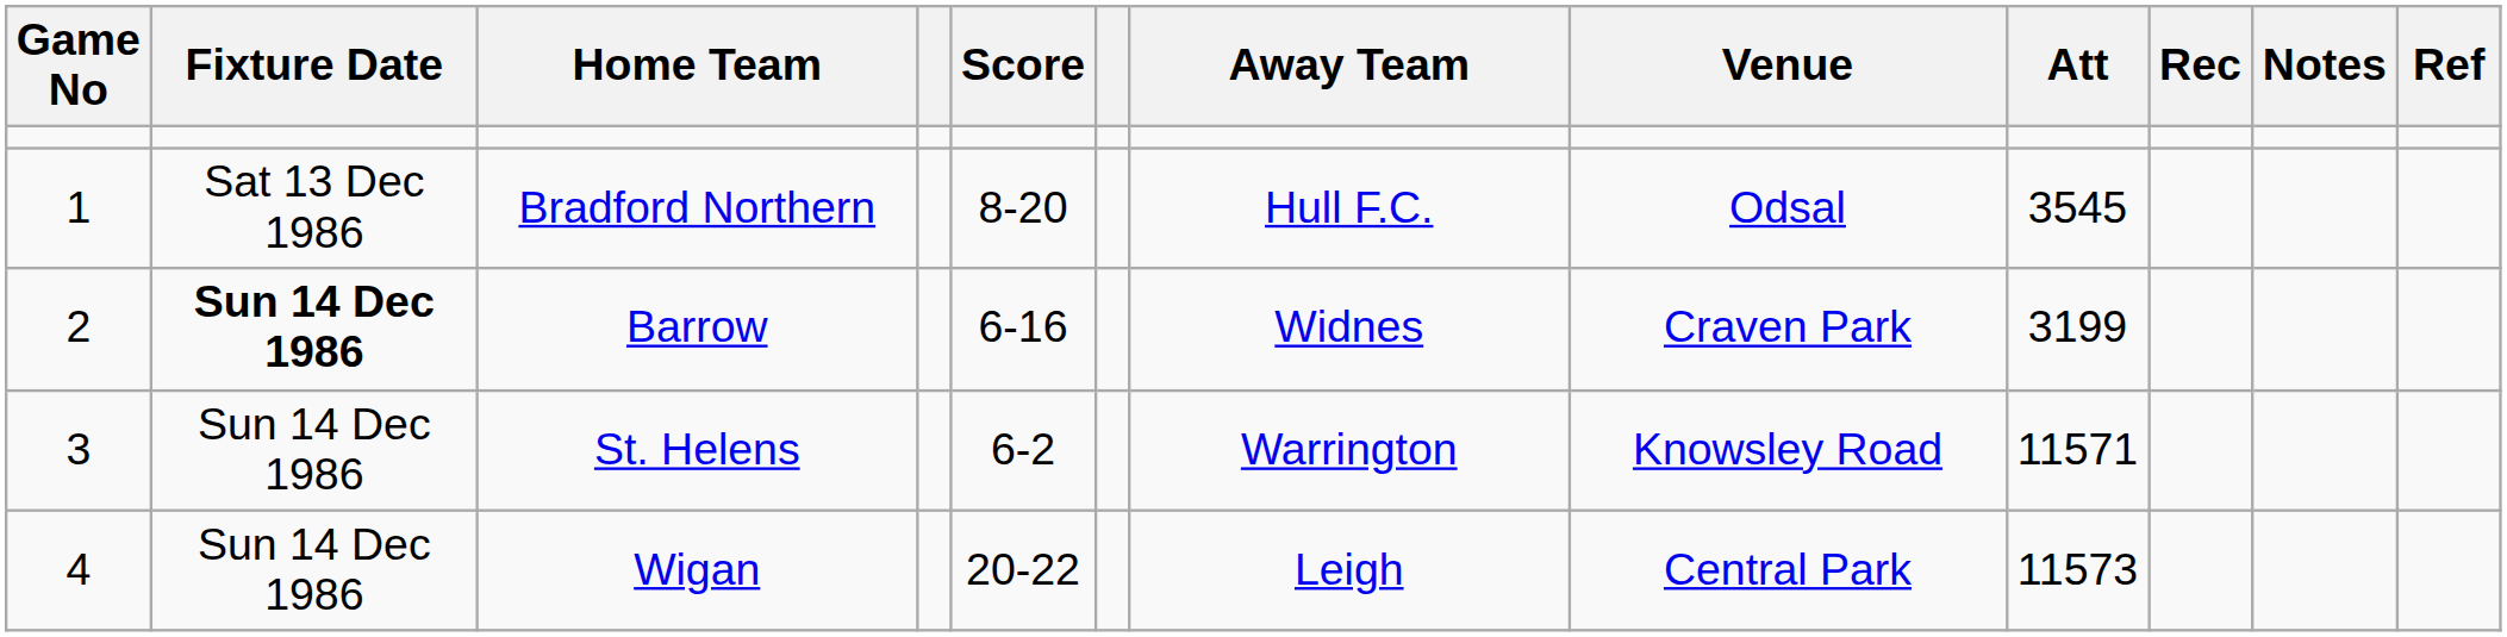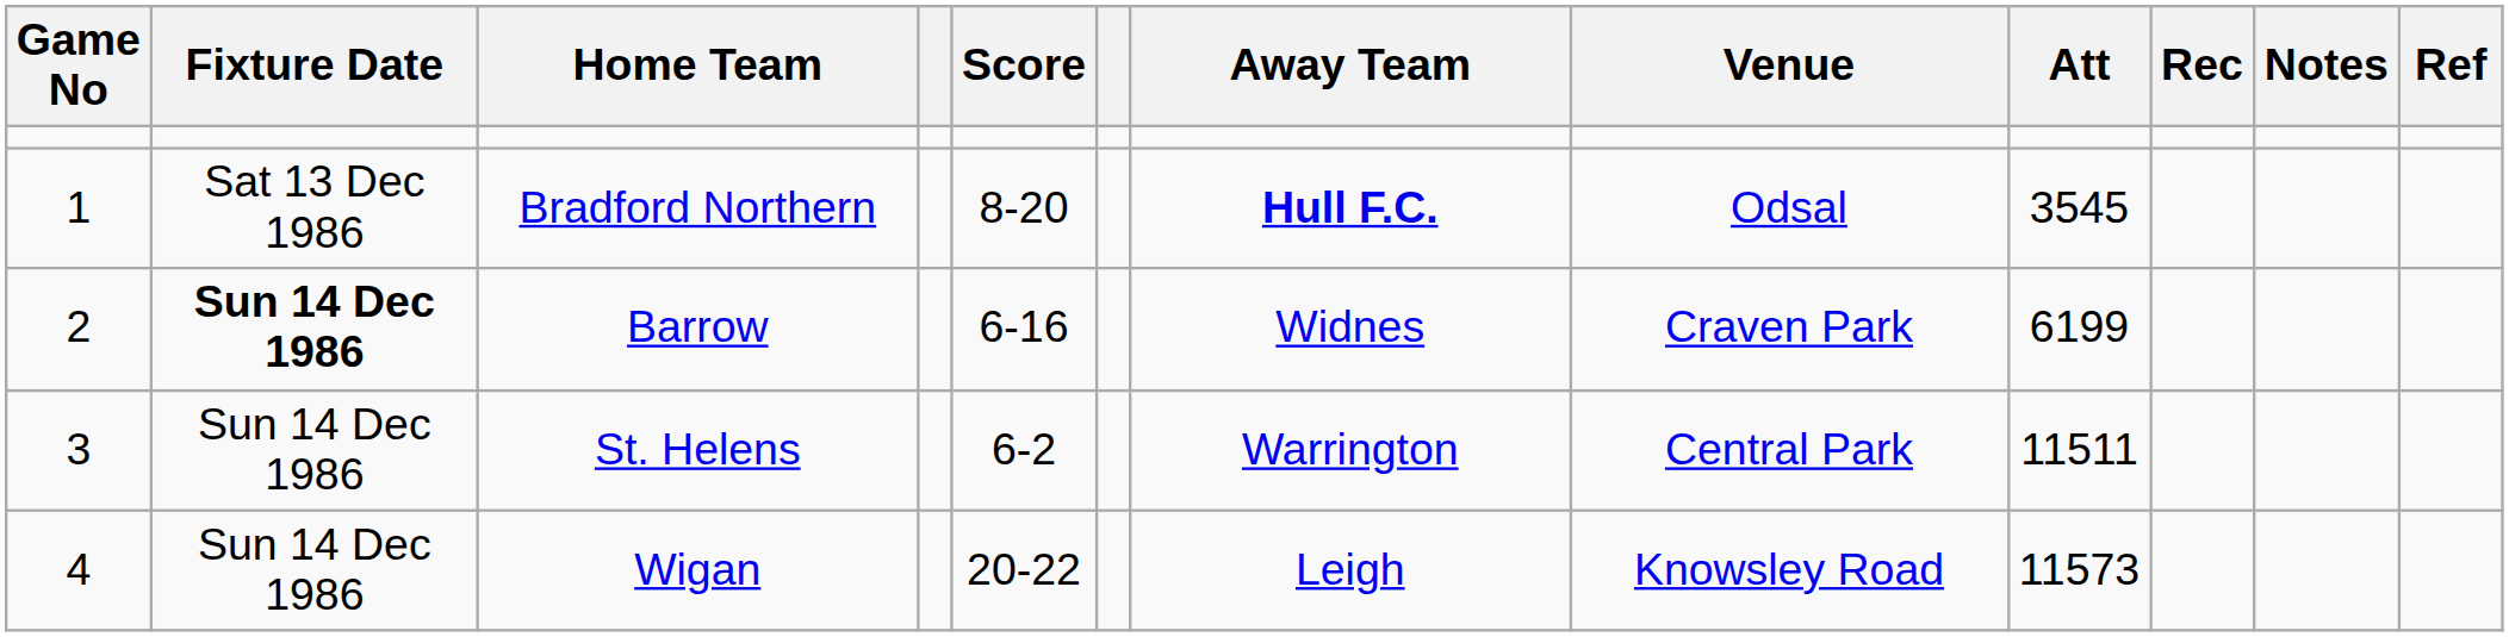 <table class="wikitable" style="text-align:center;">
 <tr>
 <th width=10 abbr="No">Game No</th>
 <th width=110 abbr="Date">Fixture Date</th>
 <th width=150 abbr="Home Team">Home Team</th>
 <th width=5 abbr="space"></th>
 <th width=20 abbr="Score">Score</th>
 <th width=5 abbr="space"></th>
 <th width=150 abbr="Away Team">Away Team</th>
 <th width=150 abbr="Venue">Venue</th>
 <th width=30 abbr="Att">Att</th>
 <th width=30 abbr="Rec">Rec</th>
 <th width=20 abbr="Notes">Notes</th>
 <th width=30 abbr="Ref">Ref</th>
 </tr>
 <tr>
 <td></td>
 <td></td>
 <td></td>
 <td></td>
 <td></td>
 <td></td>
 <td></td>
 <td></td>
 <td></td>
 <td></td>
 <td></td>
 </tr>
 <tr>
 <td>1</td>
 <td>Sat 13 Dec 1986</td>
 <td><a href='#'>Bradford Northern</a></td>
 <td></td>
 <td>8-20</td>
 <td></td>
-<td><a href='#'>Hull F.C.</a></td>
+<td><strong><a href='#'>Hull F.C.</a></strong></td>
 <td><a href='#'>Odsal</a></td>
 <td>3545</td>
 <td></td>
 <td></td>
 <td></td>
 </tr>
 <tr>
 <td>2</td>
 <td><strong>Sun 14 Dec 1986</strong></td>
 <td><a href='#'>Barrow</a></td>
 <td></td>
 <td>6-16</td>
 <td></td>
 <td><a href='#'>Widnes</a></td>
 <td><a href='#'>Craven Park</a></td>
-<td>3199</td>
+<td>6199</td>
 <td></td>
 <td></td>
 <td></td>
 </tr>
 <tr>
 <td>3</td>
 <td>Sun 14 Dec 1986</td>
 <td><a href='#'>St. Helens</a></td>
 <td></td>
 <td>6-2</td>
 <td></td>
 <td><a href='#'>Warrington</a></td>
-<td><a href='#'>Knowsley Road</a></td>
-<td>11571</td>
+<td><a href='#'>Central Park</a></td>
+<td>11511</td>
 <td></td>
 <td></td>
 <td></td>
 </tr>
 <tr>
 <td>4</td>
 <td>Sun 14 Dec 1986</td>
 <td><a href='#'>Wigan</a></td>
 <td></td>
 <td>20-22</td>
 <td></td>
 <td><a href='#'>Leigh</a></td>
-<td><a href='#'>Central Park</a></td>
+<td><a href='#'>Knowsley Road</a></td>
 <td>11573</td>
 <td></td>
 <td></td>
 <td></td>
 </tr>
 </table>
